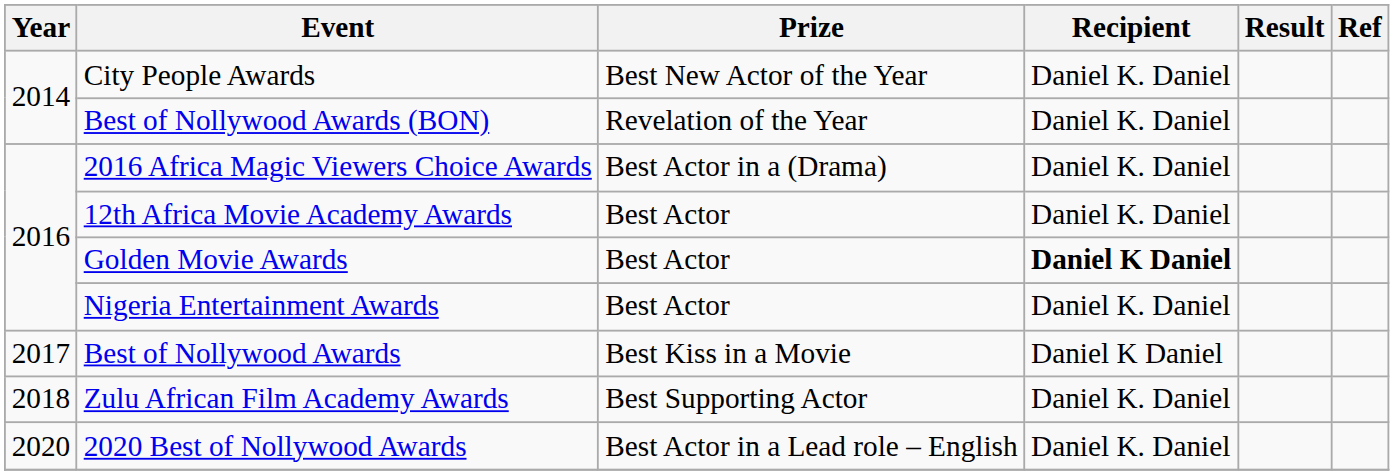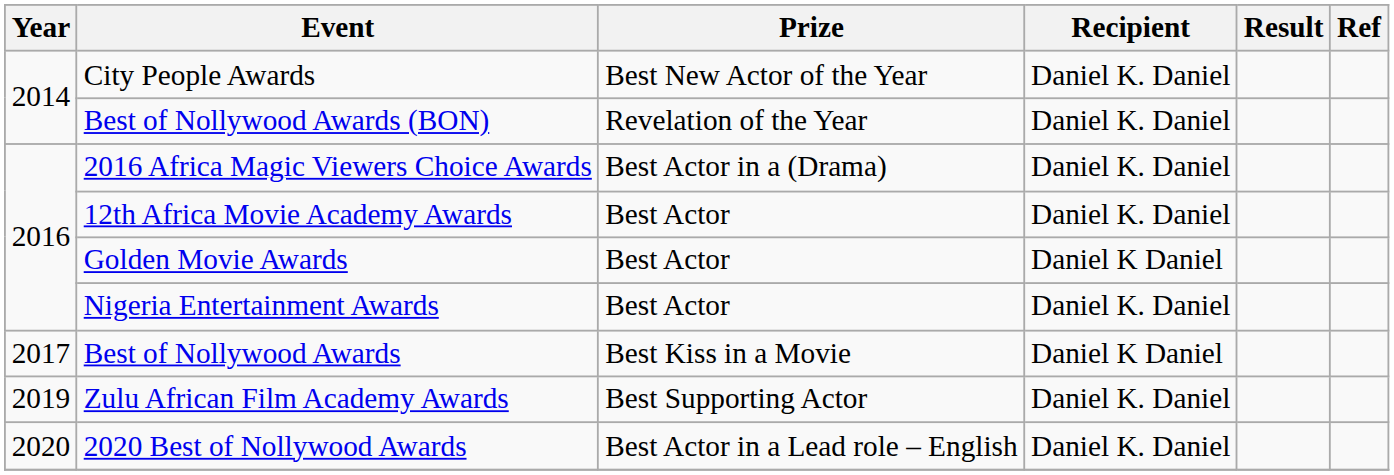 <table class="wikitable">
 <tr>
 <th>Year</th>
 <th>Event</th>
 <th>Prize</th>
 <th>Recipient</th>
 <th>Result</th>
 <th>Ref</th>
 </tr>
 <tr>
 <td rowspan="2">2014</td>
 <td>City People Awards</td>
 <td>Best New Actor of the Year</td>
 <td>Daniel K. Daniel</td>
 <td></td>
 <td></td>
 </tr>
 <tr>
 <td><a href='#'>Best of Nollywood Awards (BON)</a></td>
 <td>Revelation of the Year</td>
 <td>Daniel K. Daniel</td>
 <td></td>
 <td></td>
 </tr>
 <tr>
 <td rowspan="4">2016</td>
 <td><a href='#'>2016 Africa Magic Viewers Choice Awards</a></td>
 <td>Best Actor in a (Drama)</td>
 <td>Daniel K. Daniel</td>
 <td></td>
 <td></td>
 </tr>
 <tr>
 <td><a href='#'>12th Africa Movie Academy Awards</a></td>
 <td>Best Actor</td>
 <td>Daniel K. Daniel</td>
 <td></td>
 <td></td>
 </tr>
 <tr>
 <td><a href='#'>Golden Movie Awards</a></td>
 <td>Best Actor</td>
-<td><strong>Daniel K Daniel</strong></td>
+<td>Daniel K Daniel</td>
 <td></td>
 <td></td>
 </tr>
 <tr>
 <td><a href='#'>Nigeria Entertainment Awards</a></td>
 <td>Best Actor</td>
 <td>Daniel K. Daniel</td>
 <td></td>
 <td></td>
 </tr>
 <tr>
 <td>2017</td>
 <td><a href='#'>Best of Nollywood Awards</a></td>
 <td>Best Kiss in a Movie</td>
 <td>Daniel K Daniel</td>
 <td></td>
 <td></td>
 </tr>
 <tr>
-<td>2018</td>
+<td>2019</td>
 <td><a href='#'>Zulu African Film Academy Awards</a></td>
 <td>Best Supporting Actor</td>
 <td>Daniel K. Daniel</td>
 <td></td>
 <td></td>
 </tr>
 <tr>
 <td>2020</td>
 <td><a href='#'>2020 Best of Nollywood Awards</a></td>
 <td>Best Actor in a Lead role – English</td>
 <td>Daniel K. Daniel</td>
 <td></td>
 <td></td>
 </tr>
 <tr>
 </tr>
 </table>
